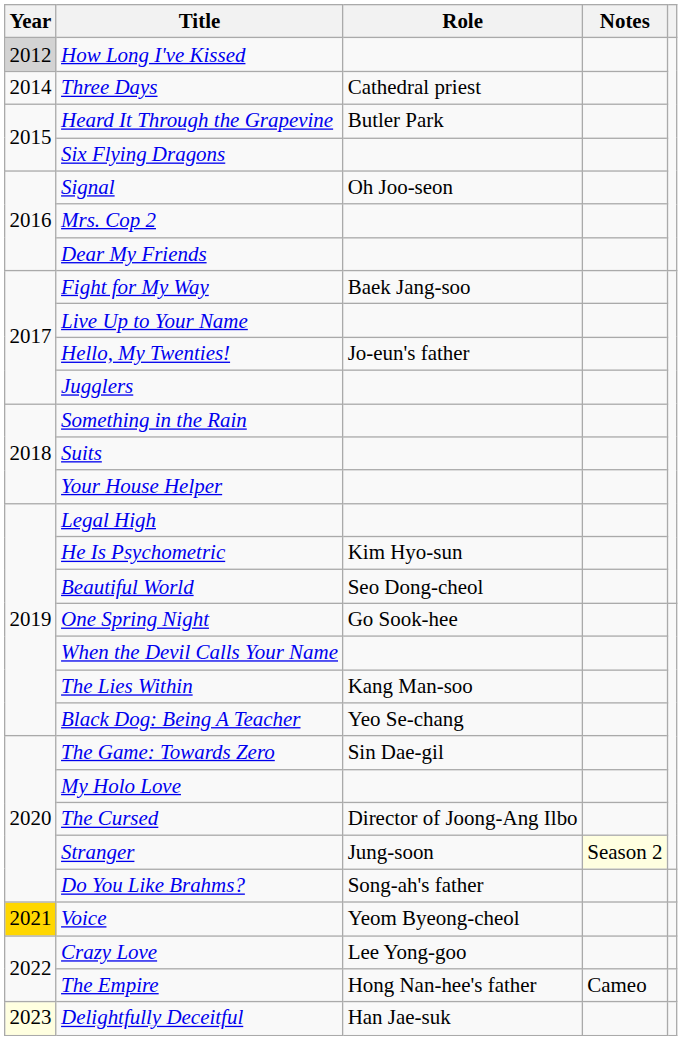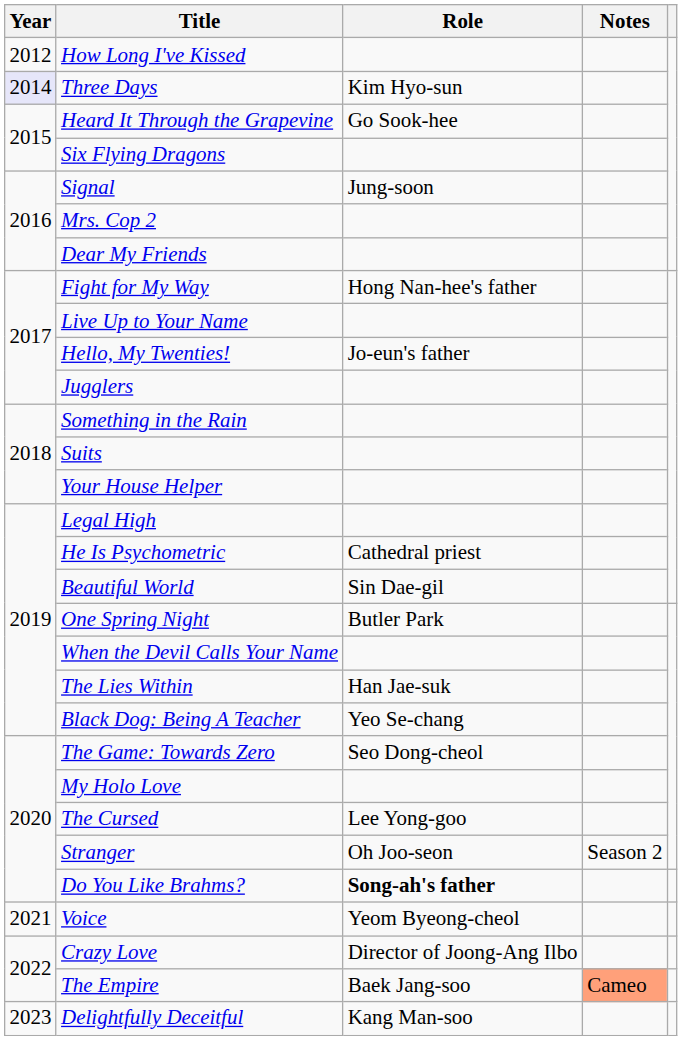 <table class="wikitable sortable">
 <tr>
 <th>Year</th>
 <th>Title</th>
 <th>Role</th>
 <th class="unsortable">Notes</th>
 <th class="unsortable"></th>
 </tr>
 <tr>
-<td style="background: lightgrey;">2012</td>
+<td>2012</td>
 <td><em><a href='#'>How Long I've Kissed</a></em></td>
 <td></td>
 <td></td>
 <td rowspan=7></td>
 </tr>
 <tr>
-<td>2014</td>
+<td style="background: lavender;">2014</td>
 <td><em><a href='#'>Three Days</a></em></td>
-<td>Cathedral priest</td>
+<td>Kim Hyo-sun</td>
 <td></td>
 </tr>
 <tr>
 <td rowspan="2">2015</td>
 <td><em><a href='#'>Heard It Through the Grapevine</a></em></td>
-<td>Butler Park</td>
+<td>Go Sook-hee</td>
 <td></td>
 </tr>
 <tr>
 <td><em><a href='#'>Six Flying Dragons</a></em></td>
 <td></td>
 <td></td>
 </tr>
 <tr>
 <td rowspan="3">2016</td>
 <td><em><a href='#'>Signal</a></em></td>
-<td>Oh Joo-seon</td>
+<td>Jung-soon</td>
 <td></td>
 </tr>
 <tr>
 <td><em><a href='#'>Mrs. Cop 2</a></em></td>
 <td></td>
 <td></td>
 </tr>
 <tr>
 <td><em><a href='#'>Dear My Friends</a></em></td>
 <td></td>
 <td></td>
 </tr>
 <tr>
 <td rowspan="4">2017</td>
 <td><em><a href='#'>Fight for My Way</a></em></td>
-<td>Baek Jang-soo</td>
+<td>Hong Nan-hee's father</td>
 <td></td>
 <td rowspan=10></td>
 </tr>
 <tr>
 <td><em><a href='#'>Live Up to Your Name</a></em></td>
 <td></td>
 <td></td>
 </tr>
 <tr>
 <td><em><a href='#'>Hello, My Twenties!</a></em></td>
 <td>Jo-eun's father</td>
 <td></td>
 </tr>
 <tr>
 <td><em><a href='#'>Jugglers</a></em></td>
 <td></td>
 <td></td>
 </tr>
 <tr>
 <td rowspan="3">2018</td>
 <td><em><a href='#'>Something in the Rain</a></em></td>
 <td></td>
 <td></td>
 </tr>
 <tr>
 <td><em><a href='#'>Suits</a></em></td>
 <td></td>
 <td></td>
 </tr>
 <tr>
 <td><em><a href='#'>Your House Helper</a></em></td>
 <td></td>
 <td></td>
 </tr>
 <tr>
 <td rowspan="7">2019</td>
 <td><em><a href='#'>Legal High</a></em></td>
 <td></td>
 <td></td>
 </tr>
 <tr>
 <td><em><a href='#'>He Is Psychometric</a></em></td>
-<td>Kim Hyo-sun</td>
+<td>Cathedral priest</td>
 <td></td>
 </tr>
 <tr>
 <td><em><a href='#'>Beautiful World</a></em></td>
-<td>Seo Dong-cheol</td>
+<td>Sin Dae-gil</td>
 <td></td>
 </tr>
 <tr>
 <td><em><a href='#'>One Spring Night</a></em></td>
-<td>Go Sook-hee</td>
+<td>Butler Park</td>
 <td></td>
 <td rowspan=8></td>
 </tr>
 <tr>
 <td><em><a href='#'>When the Devil Calls Your Name</a></em></td>
 <td></td>
 <td></td>
 </tr>
 <tr>
 <td><em><a href='#'>The Lies Within</a></em></td>
-<td>Kang Man-soo</td>
+<td>Han Jae-suk</td>
 <td></td>
 </tr>
 <tr>
 <td><em><a href='#'>Black Dog: Being A Teacher</a></em></td>
 <td>Yeo Se-chang</td>
 <td></td>
 </tr>
 <tr>
 <td rowspan="5">2020</td>
 <td><em><a href='#'>The Game: Towards Zero</a></em></td>
-<td>Sin Dae-gil</td>
+<td>Seo Dong-cheol</td>
 <td></td>
 </tr>
 <tr>
 <td><em><a href='#'>My Holo Love</a></em></td>
 <td></td>
 <td></td>
 </tr>
 <tr>
 <td><em><a href='#'>The Cursed</a></em></td>
-<td>Director of Joong-Ang Ilbo</td>
+<td>Lee Yong-goo</td>
 <td></td>
 </tr>
 <tr>
 <td><em><a href='#'>Stranger</a></em></td>
-<td>Jung-soon</td>
-<td style="background: lightyellow;">Season 2</td>
+<td>Oh Joo-seon</td>
+<td>Season 2</td>
 </tr>
 <tr>
 <td><em><a href='#'>Do You Like Brahms?</a></em></td>
-<td>Song-ah's father</td>
+<td><strong>Song-ah's father</strong></td>
 <td></td>
 <td></td>
 </tr>
 <tr>
-<td style="background: gold;">2021</td>
+<td>2021</td>
 <td><em><a href='#'>Voice</a></em></td>
 <td>Yeom Byeong-cheol</td>
 <td></td>
 <td></td>
 </tr>
 <tr>
 <td rowspan=2>2022</td>
 <td><em><a href='#'>Crazy Love</a></em></td>
-<td>Lee Yong-goo</td>
+<td>Director of Joong-Ang Ilbo</td>
 <td></td>
 <td></td>
 </tr>
 <tr>
 <td><em><a href='#'>The Empire</a></em></td>
-<td>Hong Nan-hee's father</td>
-<td>Cameo</td>
+<td>Baek Jang-soo</td>
+<td style="background: lightsalmon;">Cameo</td>
 <td></td>
 </tr>
 <tr>
-<td style="background: lightyellow;">2023</td>
+<td>2023</td>
 <td><em><a href='#'>Delightfully Deceitful</a></em></td>
-<td>Han Jae-suk</td>
+<td>Kang Man-soo</td>
 <td></td>
 <td></td>
 </tr>
 </table>
